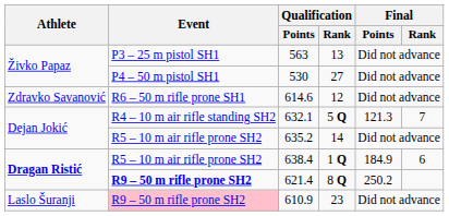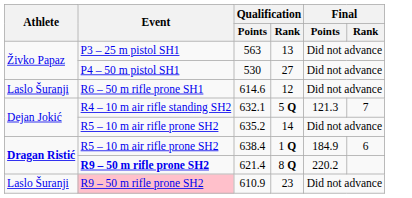 <table class="wikitable" style="font-size:90%">
 <tr>
 <th rowspan="2">Athlete</th>
 <th rowspan="2">Event</th>
 <th colspan="2">Qualification</th>
 <th colspan="2">Final</th>
 </tr>
 <tr style="font-size:95%">
 <th>Points</th>
 <th>Rank</th>
 <th>Points</th>
 <th>Rank</th>
 </tr>
 <tr align=center>
 <td align=left rowspan=2><a href='#'>Živko Papaz</a></td>
 <td align=left><a href='#'>P3 – 25 m pistol SH1</a></td>
 <td>563</td>
 <td>13</td>
 <td colspan=2>Did not advance</td>
 </tr>
 <tr align=center>
 <td align=left><a href='#'>P4 – 50 m pistol SH1</a></td>
 <td>530</td>
 <td>27</td>
 <td colspan=2>Did not advance</td>
 </tr>
 <tr align=center>
-<td align=left><a href='#'>Zdravko Savanović</a></td>
+<td align=left><a href='#'>Laslo Šuranji</a></td>
 <td align=left><a href='#'>R6 – 50 m rifle prone SH1</a></td>
 <td>614.6</td>
 <td>12</td>
 <td colspan=2>Did not advance</td>
 </tr>
 <tr align=center>
 <td align=left rowspan=2><a href='#'>Dejan Jokić</a></td>
 <td align=left><a href='#'>R4 – 10 m air rifle standing SH2</a></td>
 <td>632.1</td>
 <td>5 <strong>Q</strong></td>
 <td>121.3</td>
 <td>7</td>
 </tr>
 <tr align=center>
 <td align=left><a href='#'>R5 – 10 m air rifle prone SH2</a></td>
 <td>635.2</td>
 <td>14</td>
 <td colspan=2>Did not advance</td>
 </tr>
 <tr align=center>
 <td align=left rowspan=2><strong><a href='#'>Dragan Ristić</a></strong></td>
 <td align=left><a href='#'>R5 – 10 m air rifle prone SH2</a></td>
 <td>638.4</td>
 <td>1 <strong>Q</strong></td>
 <td>184.9</td>
 <td>6</td>
 </tr>
 <tr align=center>
 <td align=left><strong><a href='#'>R9 – 50 m rifle prone SH2</a></strong></td>
 <td>621.4</td>
 <td>8 <strong>Q</strong></td>
-<td>250.2</td>
+<td>220.2</td>
 <td></td>
 </tr>
 <tr align=center>
 <td align=left><a href='#'>Laslo Šuranji</a></td>
 <td align=left style="background: pink;"><a href='#'>R9 – 50 m rifle prone SH2</a></td>
 <td>610.9</td>
 <td>23</td>
 <td colspan=2>Did not advance</td>
 </tr>
 </table>
